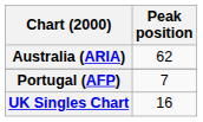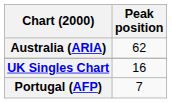 <table class="wikitable sortable plainrowheaders">
 <tr>
 <th scope="col">Chart (2000)</th>
 <th>Peak<br>position</th>
 </tr>
 <tr>
 <th scope="row">Australia (<a href='#'>ARIA</a>)</th>
 <td align="center">62</td>
 </tr>
 <tr>
 </tr>
 <tr>
 </tr>
 <tr>
 </tr>
 <tr>
+<th scope="row"><a href='#'>UK Singles Chart</a></th>
+<td align="center">16</td>
+</tr>
+<tr>
 <th scope="row">Portugal (<a href='#'>AFP</a>)</th>
 <td align="center">7</td>
 </tr>
-<tr>
-<th scope="row"><a href='#'>UK Singles Chart</a></th>
-<td align="center">16</td>
-</tr>
 </table>
